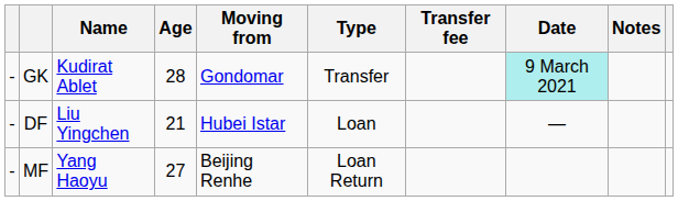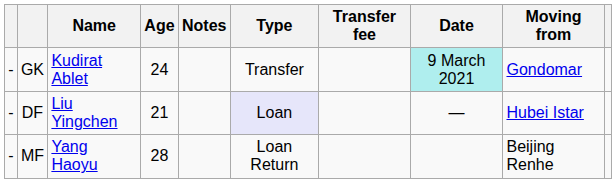 <table class="wikitable" style="text-align: center">
 <tr>
 <th></th>
 <th></th>
 <th>Name</th>
 <th>Age</th>
-<th>Moving from</th>
+<th>Notes</th>
 <th>Type</th>
 <th>Transfer fee</th>
 <th>Date</th>
-<th>Notes</th>
+<th>Moving from</th>
 <th></th>
 </tr>
 <tr>
 <td>-</td>
 <td>GK</td>
 <td align="left"> <a href='#'>Kudirat Ablet</a></td>
-<td>28</td>
-<td align="left"> <a href='#'>Gondomar</a></td>
+<td>24</td>
+<td></td>
 <td>Transfer</td>
 <td></td>
 <td style="background: paleturquoise;">9 March 2021</td>
-<td></td>
+<td align="left"> <a href='#'>Gondomar</a></td>
 <td></td>
 </tr>
 <tr>
 <td>-</td>
 <td>DF</td>
 <td align="left"> <a href='#'>Liu Yingchen</a></td>
 <td>21</td>
-<td align="left"> <a href='#'>Hubei Istar</a></td>
-<td>Loan</td>
+<td></td>
+<td style="background: lavender;">Loan</td>
 <td></td>
 <td>—</td>
-<td></td>
+<td align="left"> <a href='#'>Hubei Istar</a></td>
 <td></td>
 </tr>
 <tr>
 <td>-</td>
 <td>MF</td>
 <td align="left"> <a href='#'>Yang Haoyu</a></td>
-<td>27</td>
-<td align="left"> Beijing Renhe</td>
+<td>28</td>
+<td></td>
 <td>Loan Return</td>
 <td></td>
 <td></td>
-<td></td>
+<td align="left"> Beijing Renhe</td>
 <td></td>
 </tr>
 </table>
